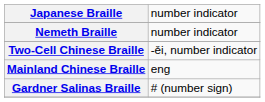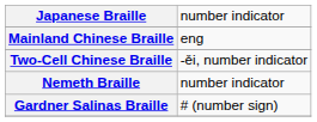 <table class="wikitable">
 <tr>
 <th align=left><a href='#'>Japanese Braille</a></th>
 <td>number indicator </td>
 </tr>
 <tr>
 </tr>
 <tr>
-<th align=left><a href='#'>Nemeth Braille</a></th>
-<td>number indicator </td>
+<th align=left><a href='#'>Mainland Chinese Braille</a></th>
+<td>eng </td>
 </tr>
 <tr>
 </tr>
 <tr>
 <th align=left><a href='#'>Two-Cell Chinese Braille</a></th>
 <td>-ěi, number indicator</td>
 </tr>
 <tr>
-<th align=left><a href='#'>Mainland Chinese Braille</a></th>
-<td>eng </td>
+<th align=left><a href='#'>Nemeth Braille</a></th>
+<td>number indicator </td>
 </tr>
 <tr>
 <th align=left><a href='#'>Gardner Salinas Braille</a></th>
 <td># (number sign) </td>
 </tr>
 <tr>
 </tr>
 <tr>
 </tr>
 </table>
